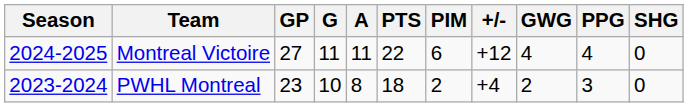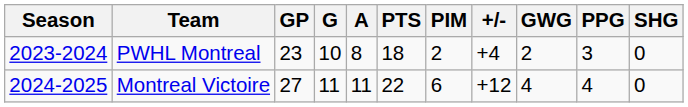 <table class="wikitable">
 <tr>
 <th>Season</th>
 <th>Team</th>
 <th>GP</th>
 <th>G</th>
 <th>A</th>
 <th>PTS</th>
 <th>PIM</th>
 <th>+/-</th>
 <th>GWG</th>
 <th>PPG</th>
 <th>SHG</th>
 </tr>
 <tr>
+<td><a href='#'>2023-2024</a></td>
+<td><a href='#'>PWHL Montreal</a></td>
+<td>23</td>
+<td>10</td>
+<td>8</td>
+<td>18</td>
+<td>2</td>
+<td>+4</td>
+<td>2</td>
+<td>3</td>
+<td>0</td>
+</tr>
+<tr>
 <td><a href='#'>2024-2025</a></td>
 <td><a href='#'>Montreal Victoire </a></td>
 <td>27</td>
 <td>11</td>
 <td>11</td>
 <td>22</td>
 <td>6</td>
 <td>+12</td>
 <td>4</td>
 <td>4</td>
 <td>0</td>
 </tr>
-<tr>
-<td><a href='#'>2023-2024</a></td>
-<td><a href='#'>PWHL Montreal</a></td>
-<td>23</td>
-<td>10</td>
-<td>8</td>
-<td>18</td>
-<td>2</td>
-<td>+4</td>
-<td>2</td>
-<td>3</td>
-<td>0</td>
-</tr>
 </table>
